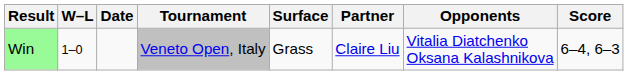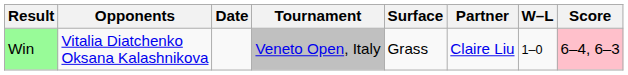 <table class="sortable wikitable">
 <tr>
 <th>Result</th>
-<th class="unsortable">W–L</th>
+<th>Opponents</th>
 <th>Date</th>
 <th>Tournament</th>
 <th>Surface</th>
 <th>Partner</th>
-<th>Opponents</th>
+<th class="unsortable">W–L</th>
 <th class="unsortable">Score</th>
 </tr>
 <tr>
 <td style="background:#98fb98;">Win</td>
-<td><small>1–0</small></td>
+<td> <a href='#'>Vitalia Diatchenko</a> <br>  <a href='#'>Oksana Kalashnikova</a></td>
 <td><a href='#'></a></td>
 <td bgcolor=silver><a href='#'>Veneto Open</a>, Italy</td>
 <td>Grass</td>
 <td> <a href='#'>Claire Liu</a></td>
-<td> <a href='#'>Vitalia Diatchenko</a> <br>  <a href='#'>Oksana Kalashnikova</a></td>
-<td>6–4, 6–3</td>
+<td><small>1–0</small></td>
+<td style="background: pink;">6–4, 6–3</td>
 </tr>
 </table>
